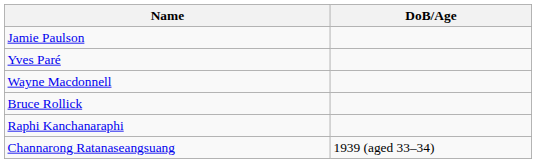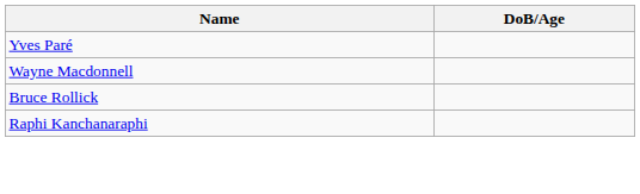 <table class="wikitable" style="width:600px; font-size:95%;">
 <tr>
 <th align="left">Name</th>
 <th align="left">DoB/Age</th>
-</tr>
-<tr>
-<td align="left"><a href='#'>Jamie Paulson</a></td>
-<td align="left"></td>
 </tr>
 <tr>
 <td align="left"><a href='#'>Yves Paré</a></td>
 <td align="left"></td>
 </tr>
 <tr>
 <td align="left"><a href='#'>Wayne Macdonnell</a></td>
 <td align="left"></td>
 </tr>
 <tr>
 <td align="left"><a href='#'>Bruce Rollick</a></td>
 <td align="left"></td>
 </tr>
 <tr>
 <td align="left"><a href='#'>Raphi Kanchanaraphi</a></td>
 <td align="left"></td>
 </tr>
-<tr>
-<td align="left"><a href='#'>Channarong Ratanaseangsuang</a></td>
-<td align="left">1939 (aged 33–34)</td>
-</tr>
 </table>
